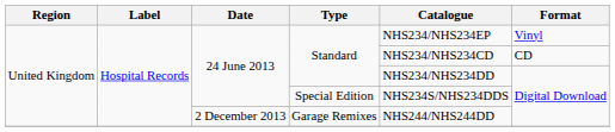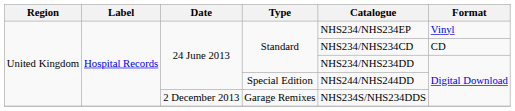 <table class=wikitable>
 <tr>
 <th>Region</th>
 <th>Label</th>
 <th>Date</th>
 <th>Type</th>
 <th>Catalogue</th>
 <th>Format</th>
 </tr>
 <tr>
 <td rowspan="5" style="text-align:center;">United Kingdom</td>
 <td rowspan="5" style="text-align:center;"><a href='#'>Hospital Records</a></td>
 <td rowspan="4" style="text-align:center;">24 June 2013</td>
 <td rowspan="3" style="text-align:center;">Standard</td>
 <td>NHS234/NHS234EP</td>
 <td><a href='#'>Vinyl</a></td>
 </tr>
 <tr>
 <td>NHS234/NHS234CD</td>
 <td>CD</td>
 </tr>
 <tr>
 <td>NHS234/NHS234DD</td>
 <td rowspan="3"><a href='#'>Digital Download</a></td>
 </tr>
 <tr>
 <td rowspan="1" style="text-align:center;">Special Edition</td>
-<td>NHS234S/NHS234DDS</td>
+<td>NHS244/NHS244DD</td>
 </tr>
 <tr>
 <td rowspan="1" style="text-align:center;">2 December 2013</td>
 <td rowspan="1" style="text-align:center;">Garage Remixes</td>
-<td>NHS244/NHS244DD</td>
+<td>NHS234S/NHS234DDS</td>
 </tr>
 <tr>
 </tr>
 </table>
